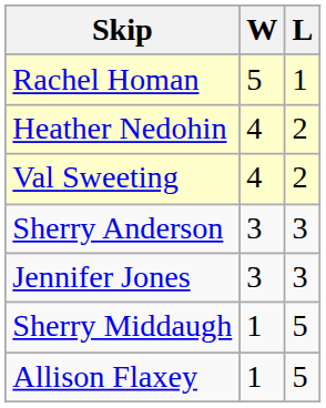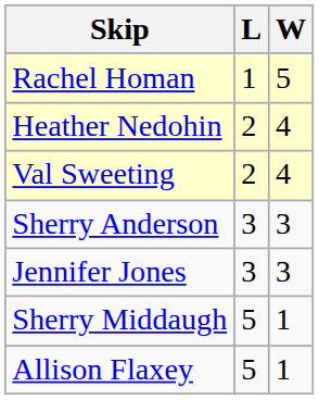 <table class=wikitable>
 <tr>
 <th>Skip</th>
+<th>L</th>
 <th>W</th>
-<th>L</th>
 </tr>
 <tr bgcolor=#ffffcc>
 <td> <a href='#'>Rachel Homan</a></td>
+<td>1</td>
 <td>5</td>
-<td>1</td>
 </tr>
 <tr bgcolor=#ffffcc>
 <td> <a href='#'>Heather Nedohin</a></td>
+<td>2</td>
 <td>4</td>
-<td>2</td>
 </tr>
 <tr bgcolor=#ffffcc>
 <td> <a href='#'>Val Sweeting</a></td>
+<td>2</td>
 <td>4</td>
-<td>2</td>
 </tr>
 <tr>
 <td> <a href='#'>Sherry Anderson</a></td>
 <td>3</td>
 <td>3</td>
 </tr>
 <tr>
 <td> <a href='#'>Jennifer Jones</a></td>
 <td>3</td>
 <td>3</td>
 </tr>
 <tr>
 <td> <a href='#'>Sherry Middaugh</a></td>
+<td>5</td>
 <td>1</td>
-<td>5</td>
 </tr>
 <tr>
 <td> <a href='#'>Allison Flaxey</a></td>
+<td>5</td>
 <td>1</td>
-<td>5</td>
 </tr>
 </table>
